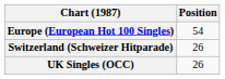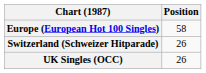 <table class="wikitable sortable plainrowheaders" style="text-align:center">
 <tr>
 <th>Chart (1987)</th>
 <th>Position</th>
 </tr>
 <tr>
 <th scope="row">Europe (<a href='#'>European Hot 100 Singles</a>)</th>
-<td>54</td>
+<td>58</td>
 </tr>
 <tr>
 <th scope="row">Switzerland (Schweizer Hitparade)</th>
 <td>26</td>
 </tr>
 <tr>
 <th scope="row">UK Singles (OCC)</th>
 <td>26</td>
 </tr>
 </table>
